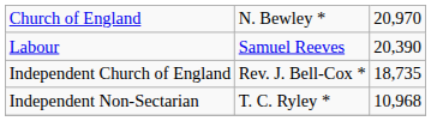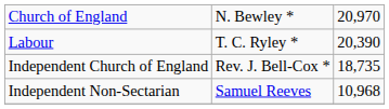 <table class="wikitable">
 <tr>
 <td><a href='#'>Church of England</a></td>
 <td>N. Bewley *</td>
 <td>20,970</td>
 </tr>
 <tr>
 <td><a href='#'>Labour</a></td>
-<td><a href='#'>Samuel Reeves</a></td>
+<td>T. C. Ryley *</td>
 <td>20,390</td>
 </tr>
 <tr>
 <td>Independent Church of England</td>
 <td>Rev. J. Bell-Cox *</td>
 <td>18,735</td>
 </tr>
 <tr>
 <td>Independent Non-Sectarian</td>
-<td>T. C. Ryley *</td>
+<td><a href='#'>Samuel Reeves</a></td>
 <td>10,968</td>
 </tr>
 <tr>
 </tr>
 </table>
